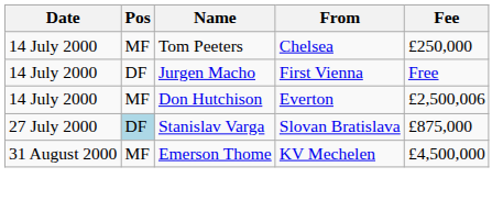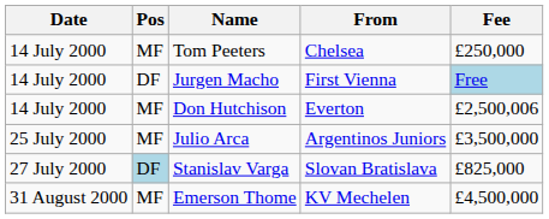 <table class="wikitable">
 <tr>
 <th>Date</th>
 <th>Pos</th>
 <th>Name</th>
 <th>From</th>
 <th>Fee</th>
 </tr>
 <tr>
 <td>14 July 2000</td>
 <td>MF</td>
 <td> Tom Peeters</td>
 <td> <a href='#'>Chelsea</a></td>
 <td>£250,000</td>
 </tr>
 <tr>
 <td>14 July 2000</td>
 <td>DF</td>
 <td> <a href='#'>Jurgen Macho</a></td>
 <td> <a href='#'>First Vienna</a></td>
-<td><a href='#'>Free</a></td>
+<td style="background: lightblue;"><a href='#'>Free</a></td>
 </tr>
 <tr>
 <td>14 July 2000</td>
 <td>MF</td>
 <td> <a href='#'>Don Hutchison</a></td>
 <td> <a href='#'>Everton</a></td>
 <td>£2,500,006</td>
 </tr>
 <tr>
+<td>25 July 2000</td>
+<td>MF</td>
+<td> <a href='#'>Julio Arca</a></td>
+<td> <a href='#'>Argentinos Juniors</a></td>
+<td>£3,500,000</td>
+</tr>
+<tr>
 <td>27 July 2000</td>
 <td style="background: lightblue;">DF</td>
 <td> <a href='#'>Stanislav Varga</a></td>
 <td> <a href='#'>Slovan Bratislava</a></td>
-<td>£875,000</td>
+<td>£825,000</td>
 </tr>
 <tr>
 <td>31 August 2000</td>
 <td>MF</td>
 <td> <a href='#'>Emerson Thome</a></td>
 <td> <a href='#'>KV Mechelen</a></td>
 <td>£4,500,000</td>
 </tr>
 </table>
